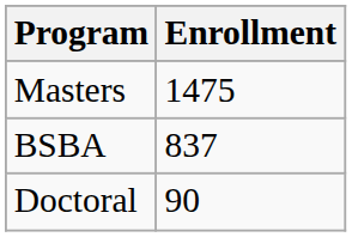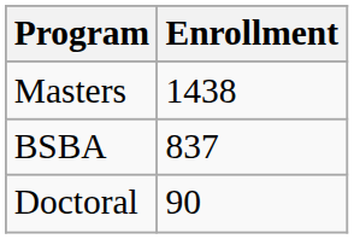 <table class="wikitable sortable" border="1">
 <tr>
 <th>Program</th>
 <th>Enrollment</th>
 </tr>
 <tr>
 <td>Masters</td>
-<td>1475</td>
+<td>1438</td>
 </tr>
 <tr>
 <td>BSBA</td>
 <td>837</td>
 </tr>
 <tr>
 <td>Doctoral</td>
 <td>90</td>
 </tr>
 </table>
